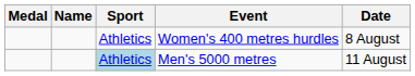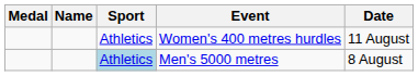 <table class="wikitable sortable" style="font-size:90%">
 <tr>
 <th>Medal</th>
 <th>Name</th>
 <th>Sport</th>
 <th>Event</th>
 <th>Date</th>
 </tr>
 <tr>
 <td></td>
 <td></td>
 <td><a href='#'>Athletics</a></td>
 <td><a href='#'>Women's 400 metres hurdles</a></td>
-<td>8 August</td>
+<td>11 August</td>
 </tr>
 <tr>
 <td></td>
 <td></td>
 <td style="background: lightblue;"><a href='#'>Athletics</a></td>
 <td><a href='#'>Men's 5000 metres</a></td>
-<td>11 August</td>
+<td>8 August</td>
 </tr>
 </table>
